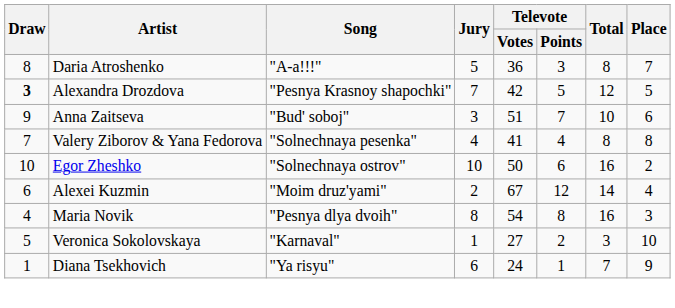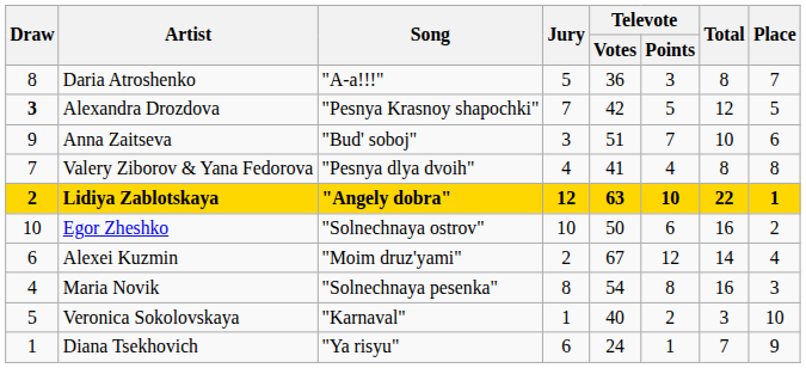 <table class="sortable wikitable" style="margin: 1em auto 1em auto; text-align:center">
 <tr>
 <th rowspan=2>Draw</th>
 <th rowspan=2>Artist</th>
 <th rowspan=2>Song</th>
 <th rowspan=2>Jury</th>
 <th colspan=2>Televote</th>
 <th rowspan=2>Total</th>
 <th rowspan=2>Place</th>
 </tr>
 <tr>
 <th>Votes</th>
 <th>Points</th>
 </tr>
 <tr>
 <td>8</td>
 <td align="left">Daria Atroshenko</td>
 <td align="left">"A-a!!!"</td>
 <td>5</td>
 <td>36</td>
 <td>3</td>
 <td>8</td>
 <td>7</td>
 </tr>
 <tr>
 <td><strong>3</strong></td>
 <td align="left">Alexandra Drozdova</td>
 <td align="left">"Pesnya Krasnoy shapochki"</td>
 <td>7</td>
 <td>42</td>
 <td>5</td>
 <td>12</td>
 <td>5</td>
 </tr>
 <tr>
 <td>9</td>
 <td align="left">Anna Zaitseva</td>
 <td align="left">"Bud' soboj"</td>
 <td>3</td>
 <td>51</td>
 <td>7</td>
 <td>10</td>
 <td>6</td>
 </tr>
 <tr>
 <td>7</td>
 <td align="left">Valery Ziborov & Yana Fedorova</td>
-<td align="left">"Solnechnaya pesenka"</td>
+<td align="left">"Pesnya dlya dvoih"</td>
 <td>4</td>
 <td>41</td>
 <td>4</td>
 <td>8</td>
 <td>8</td>
+</tr>
+<tr style="font-weight:bold; background:gold;">
+<td>2</td>
+<td align="left">Lidiya Zablotskaya</td>
+<td align="left">"Angely dobra"</td>
+<td>12</td>
+<td>63</td>
+<td>10</td>
+<td><strong>22</strong></td>
+<td><strong>1</strong></td>
 </tr>
 <tr>
 <td>10</td>
 <td align="left"><a href='#'>Egor Zheshko</a></td>
 <td align="left">"Solnechnaya ostrov"</td>
 <td>10</td>
 <td>50</td>
 <td>6</td>
 <td>16</td>
 <td>2</td>
 </tr>
 <tr>
 <td>6</td>
 <td align="left">Alexei Kuzmin</td>
 <td align="left">"Moim druz'yami"</td>
 <td>2</td>
 <td>67</td>
 <td>12</td>
 <td>14</td>
 <td>4</td>
 </tr>
 <tr>
 <td>4</td>
 <td align="left">Maria Novik</td>
-<td align="left">"Pesnya dlya dvoih"</td>
+<td align="left">"Solnechnaya pesenka"</td>
 <td>8</td>
 <td>54</td>
 <td>8</td>
 <td>16</td>
 <td>3</td>
 </tr>
 <tr>
 <td>5</td>
 <td align="left">Veronica Sokolovskaya</td>
 <td align="left">"Karnaval"</td>
 <td>1</td>
-<td>27</td>
+<td>40</td>
 <td>2</td>
 <td>3</td>
 <td>10</td>
 </tr>
 <tr>
 <td>1</td>
 <td align="left">Diana Tsekhovich</td>
 <td align="left">"Ya risyu"</td>
 <td>6</td>
 <td>24</td>
 <td>1</td>
 <td>7</td>
 <td>9</td>
 </tr>
 </table>
